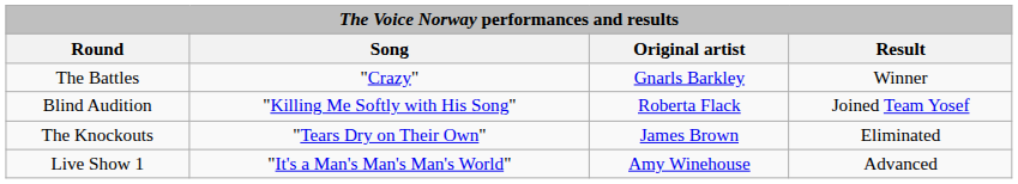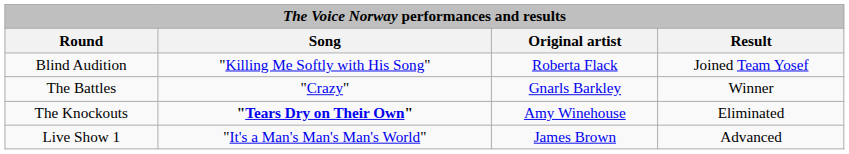 <table class="wikitable collapsible collapsed" style="width:70%; margin:1em auto 1em auto; text-align:center;">
 <tr>
 <th colspan="4" style="background:#BFBFBF;"><em>The Voice Norway</em> performances and results</th>
 </tr>
 <tr>
 <th scope="col">Round</th>
 <th scope="col">Song</th>
 <th scope="col">Original artist</th>
 <th scope="col">Result</th>
 </tr>
 <tr>
+<td>Blind Audition</td>
+<td>"<a href='#'>Killing Me Softly with His Song</a>"</td>
+<td><a href='#'>Roberta Flack</a></td>
+<td>Joined <a href='#'>Team Yosef</a></td>
+</tr>
+<tr>
 <td>The Battles</td>
 <td>"<a href='#'>Crazy</a>"</td>
 <td><a href='#'>Gnarls Barkley</a></td>
 <td>Winner</td>
 </tr>
 <tr>
-<td>Blind Audition</td>
-<td>"<a href='#'>Killing Me Softly with His Song</a>"</td>
-<td><a href='#'>Roberta Flack</a></td>
-<td>Joined <a href='#'>Team Yosef</a></td>
-</tr>
-<tr>
 <td>The Knockouts</td>
-<td>"<a href='#'>Tears Dry on Their Own</a>"</td>
-<td><a href='#'>James Brown</a></td>
+<td><strong>"<a href='#'>Tears Dry on Their Own</a>"</strong></td>
+<td><a href='#'>Amy Winehouse</a></td>
 <td>Eliminated</td>
 </tr>
 <tr>
 <td>Live Show 1</td>
 <td>"<a href='#'>It's a Man's Man's Man's World</a>"</td>
-<td><a href='#'>Amy Winehouse</a></td>
+<td><a href='#'>James Brown</a></td>
 <td>Advanced</td>
 </tr>
 </table>
